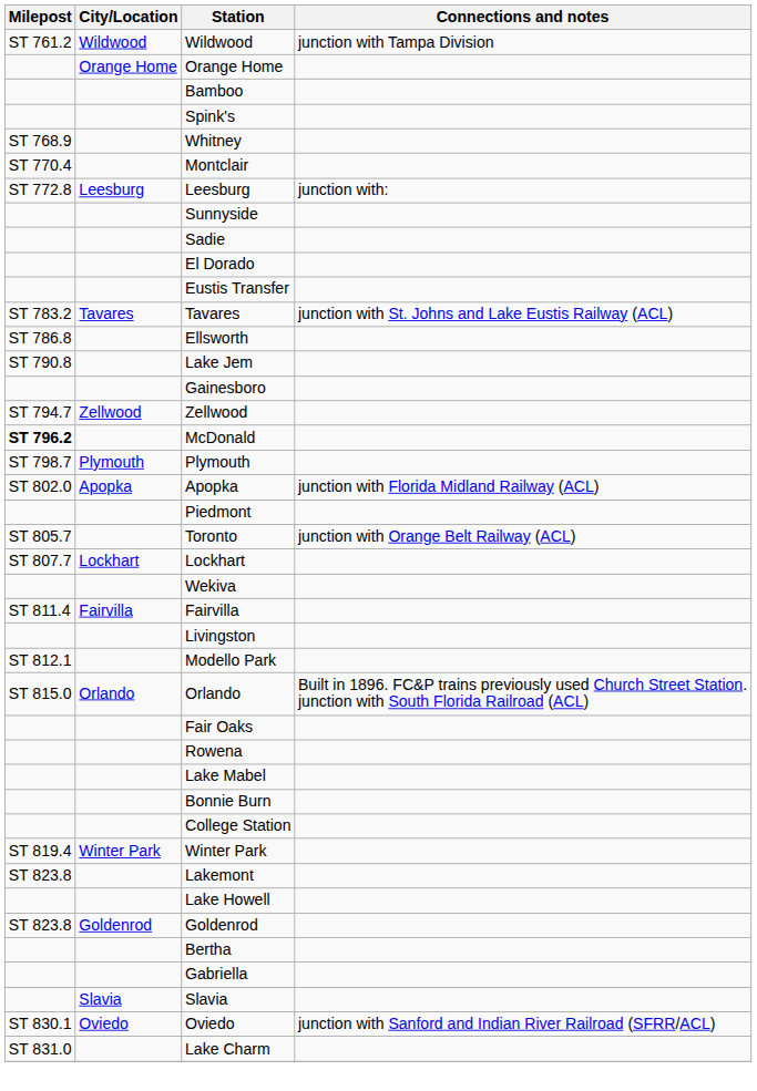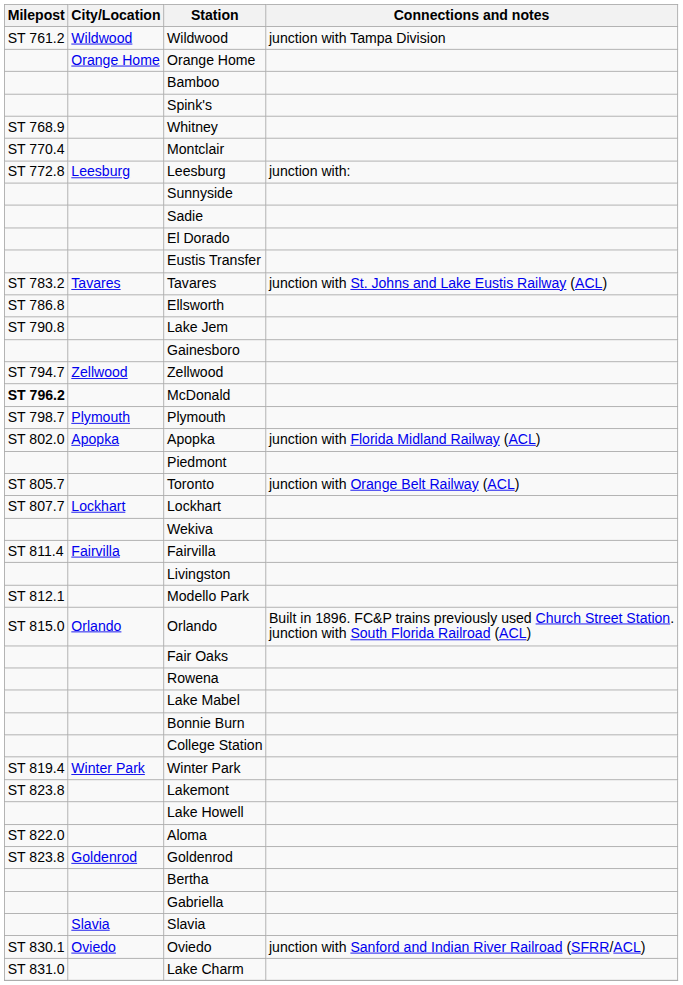 <table class="wikitable mw-collapsible mw-collapsed">
 <tr>
 <th>Milepost</th>
 <th>City/Location</th>
 <th>Station</th>
 <th>Connections and notes</th>
 </tr>
 <tr>
 <td>ST 761.2</td>
 <td><a href='#'>Wildwood</a></td>
 <td>Wildwood</td>
 <td>junction with Tampa Division</td>
 </tr>
 <tr>
 <td></td>
 <td><a href='#'>Orange Home</a></td>
 <td>Orange Home</td>
 <td></td>
 </tr>
 <tr>
 <td></td>
 <td></td>
 <td>Bamboo</td>
 <td></td>
 </tr>
 <tr>
 <td></td>
 <td></td>
 <td>Spink's</td>
 <td></td>
 </tr>
 <tr>
 <td>ST 768.9</td>
 <td></td>
 <td>Whitney</td>
 <td></td>
 </tr>
 <tr>
 <td>ST 770.4</td>
 <td></td>
 <td>Montclair</td>
 <td></td>
 </tr>
 <tr>
 <td>ST 772.8</td>
 <td><a href='#'>Leesburg</a></td>
 <td>Leesburg</td>
 <td>junction with:</td>
 </tr>
 <tr>
 <td></td>
 <td></td>
 <td>Sunnyside</td>
 <td></td>
 </tr>
 <tr>
 <td></td>
 <td></td>
 <td>Sadie</td>
 <td></td>
 </tr>
 <tr>
 <td></td>
 <td></td>
 <td>El Dorado</td>
 <td></td>
 </tr>
 <tr>
 <td></td>
 <td></td>
 <td>Eustis Transfer</td>
 <td></td>
 </tr>
 <tr>
 <td>ST 783.2</td>
 <td><a href='#'>Tavares</a></td>
 <td>Tavares</td>
 <td>junction with <a href='#'>St. Johns and Lake Eustis Railway</a> (<a href='#'>ACL</a>)</td>
 </tr>
 <tr>
 <td>ST 786.8</td>
 <td></td>
 <td>Ellsworth</td>
 <td></td>
 </tr>
 <tr>
 <td>ST 790.8</td>
 <td></td>
 <td>Lake Jem</td>
 <td></td>
 </tr>
 <tr>
 <td></td>
 <td></td>
 <td>Gainesboro</td>
 <td></td>
 </tr>
 <tr>
 <td>ST 794.7</td>
 <td><a href='#'>Zellwood</a></td>
 <td>Zellwood</td>
 <td></td>
 </tr>
 <tr>
 <td><strong>ST 796.2</strong></td>
 <td></td>
 <td>McDonald</td>
 <td></td>
 </tr>
 <tr>
 <td>ST 798.7</td>
 <td><a href='#'>Plymouth</a></td>
 <td>Plymouth</td>
 <td></td>
 </tr>
 <tr>
 <td>ST 802.0</td>
 <td><a href='#'>Apopka</a></td>
 <td>Apopka</td>
 <td>junction with <a href='#'>Florida Midland Railway</a> (<a href='#'>ACL</a>)</td>
 </tr>
 <tr>
 <td></td>
 <td></td>
 <td>Piedmont</td>
 <td></td>
 </tr>
 <tr>
 <td>ST 805.7</td>
 <td></td>
 <td>Toronto</td>
 <td>junction with <a href='#'>Orange Belt Railway</a> (<a href='#'>ACL</a>)</td>
 </tr>
 <tr>
 <td>ST 807.7</td>
 <td><a href='#'>Lockhart</a></td>
 <td>Lockhart</td>
 <td></td>
 </tr>
 <tr>
 <td></td>
 <td></td>
 <td>Wekiva</td>
 <td></td>
 </tr>
 <tr>
 <td>ST 811.4</td>
 <td><a href='#'>Fairvilla</a></td>
 <td>Fairvilla</td>
 <td></td>
 </tr>
 <tr>
 <td></td>
 <td></td>
 <td>Livingston</td>
 <td></td>
 </tr>
 <tr>
 <td>ST 812.1</td>
 <td></td>
 <td>Modello Park</td>
 <td></td>
 </tr>
 <tr>
 <td>ST 815.0</td>
 <td><a href='#'>Orlando</a></td>
 <td>Orlando</td>
 <td>Built in 1896.  FC&P trains previously used <a href='#'>Church Street Station</a>.<br>junction with <a href='#'>South Florida Railroad</a> (<a href='#'>ACL</a>)</td>
 </tr>
 <tr>
 <td></td>
 <td></td>
 <td>Fair Oaks</td>
 <td></td>
 </tr>
 <tr>
 <td></td>
 <td></td>
 <td>Rowena</td>
 <td></td>
 </tr>
 <tr>
 <td></td>
 <td></td>
 <td>Lake Mabel</td>
 <td></td>
 </tr>
 <tr>
 <td></td>
 <td></td>
 <td>Bonnie Burn</td>
 <td></td>
 </tr>
 <tr>
 <td></td>
 <td></td>
 <td>College Station</td>
 <td></td>
 </tr>
 <tr>
 <td>ST 819.4</td>
 <td><a href='#'>Winter Park</a></td>
 <td>Winter Park</td>
 <td></td>
 </tr>
 <tr>
 <td>ST 823.8</td>
 <td></td>
 <td>Lakemont</td>
 <td></td>
 </tr>
 <tr>
 <td></td>
 <td></td>
 <td>Lake Howell</td>
 <td></td>
 </tr>
 <tr>
+<td>ST 822.0</td>
+<td></td>
+<td>Aloma</td>
+<td></td>
+</tr>
+<tr>
 <td>ST 823.8</td>
 <td><a href='#'>Goldenrod</a></td>
 <td>Goldenrod</td>
 <td></td>
 </tr>
 <tr>
 <td></td>
 <td></td>
 <td>Bertha</td>
 <td></td>
 </tr>
 <tr>
 <td></td>
 <td></td>
 <td>Gabriella</td>
 <td></td>
 </tr>
 <tr>
 <td></td>
 <td><a href='#'>Slavia</a></td>
 <td>Slavia</td>
 <td></td>
 </tr>
 <tr>
 <td>ST 830.1</td>
 <td><a href='#'>Oviedo</a></td>
 <td>Oviedo</td>
 <td>junction with <a href='#'>Sanford and Indian River Railroad</a> (<a href='#'>SFRR</a>/<a href='#'>ACL</a>)</td>
 </tr>
 <tr>
 <td>ST 831.0</td>
 <td></td>
 <td>Lake Charm</td>
 <td></td>
 </tr>
 <tr>
 </tr>
 </table>
